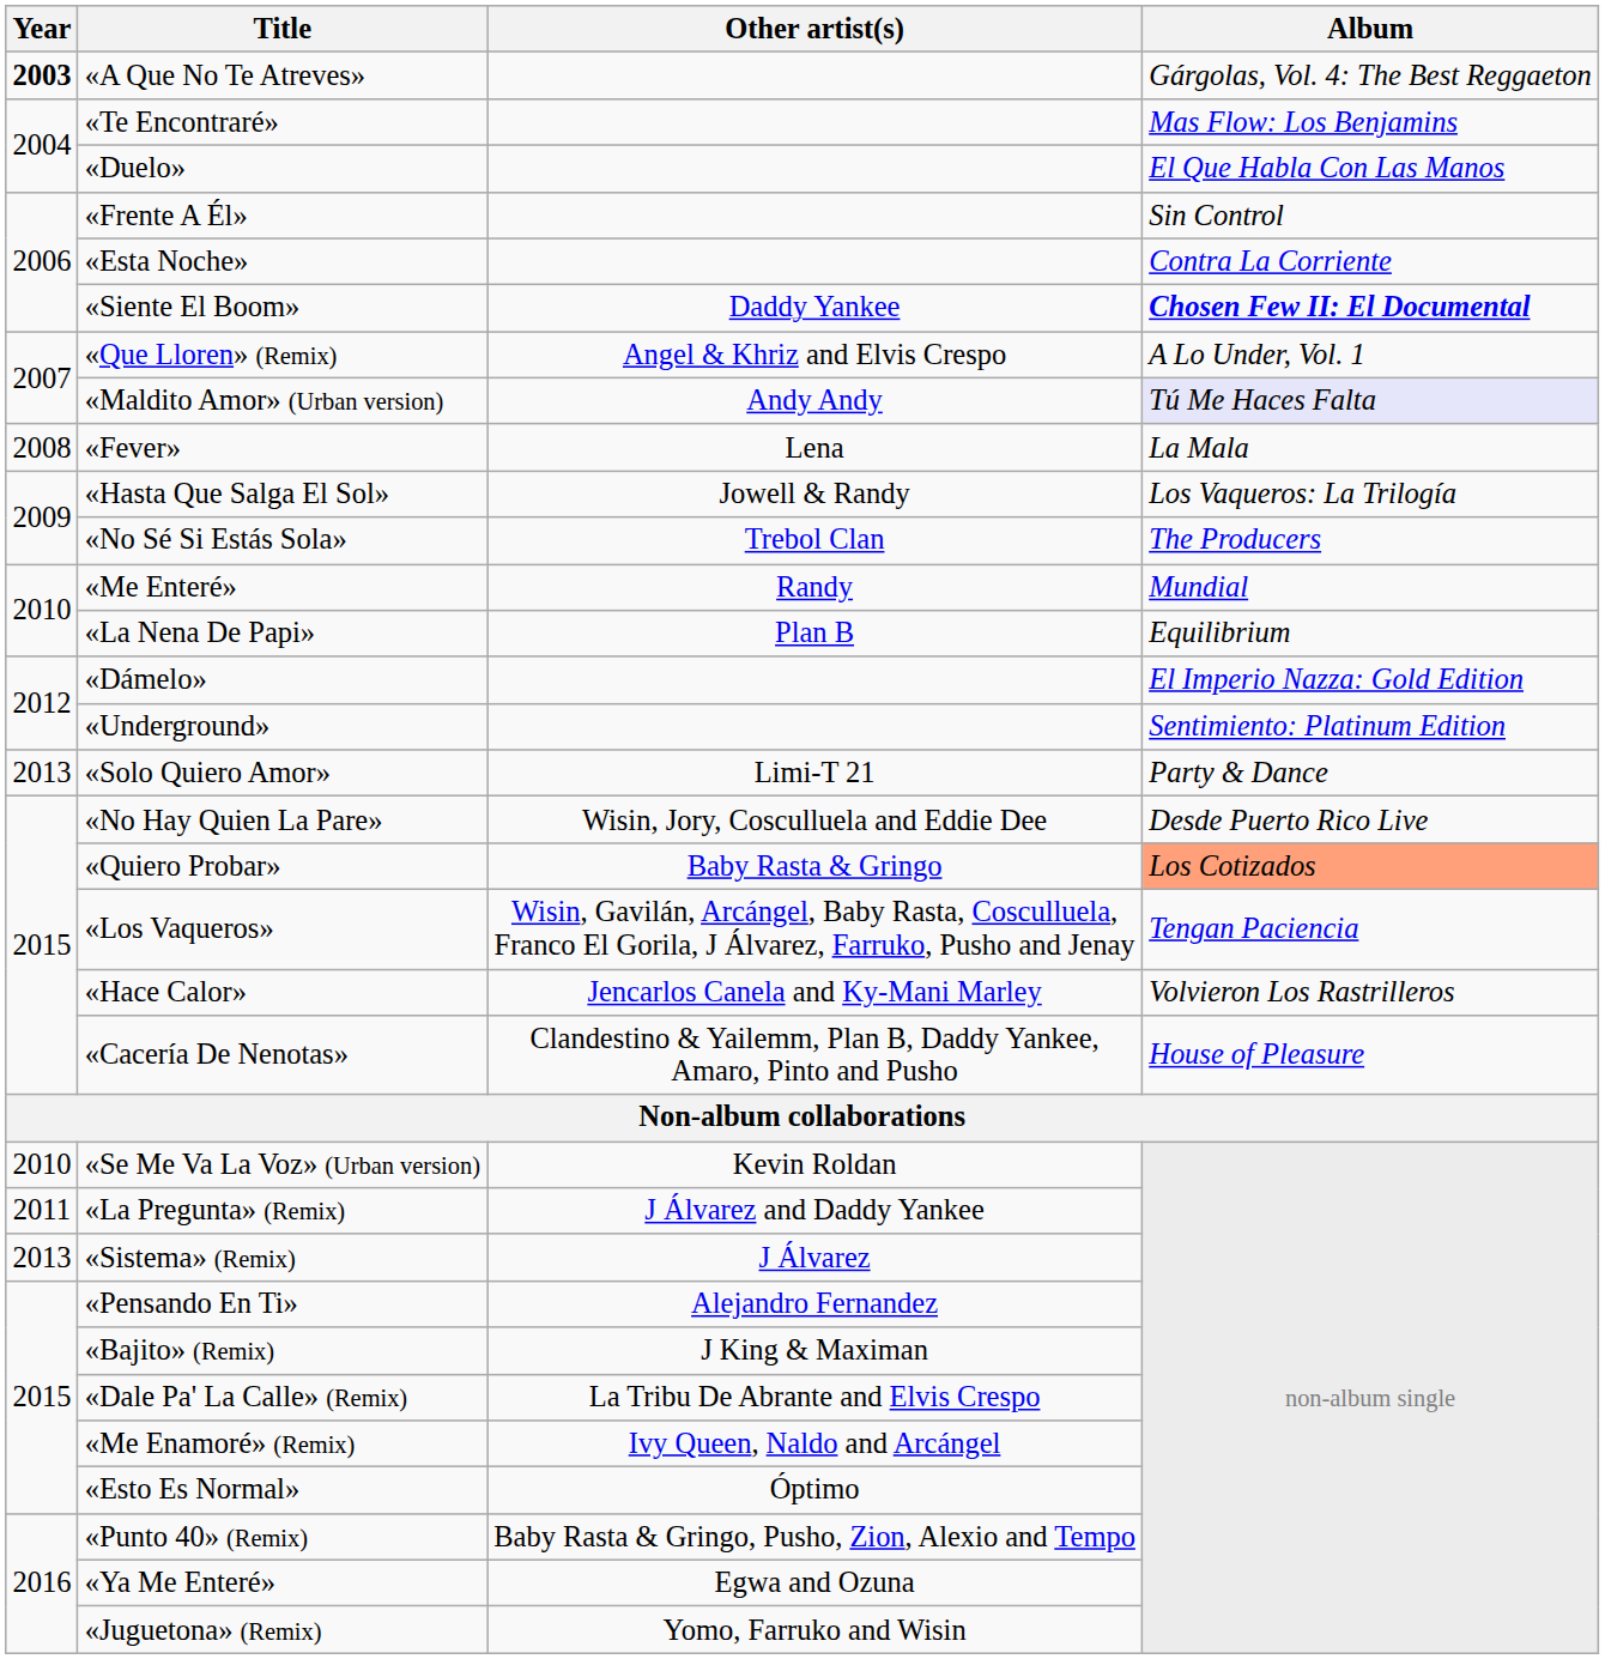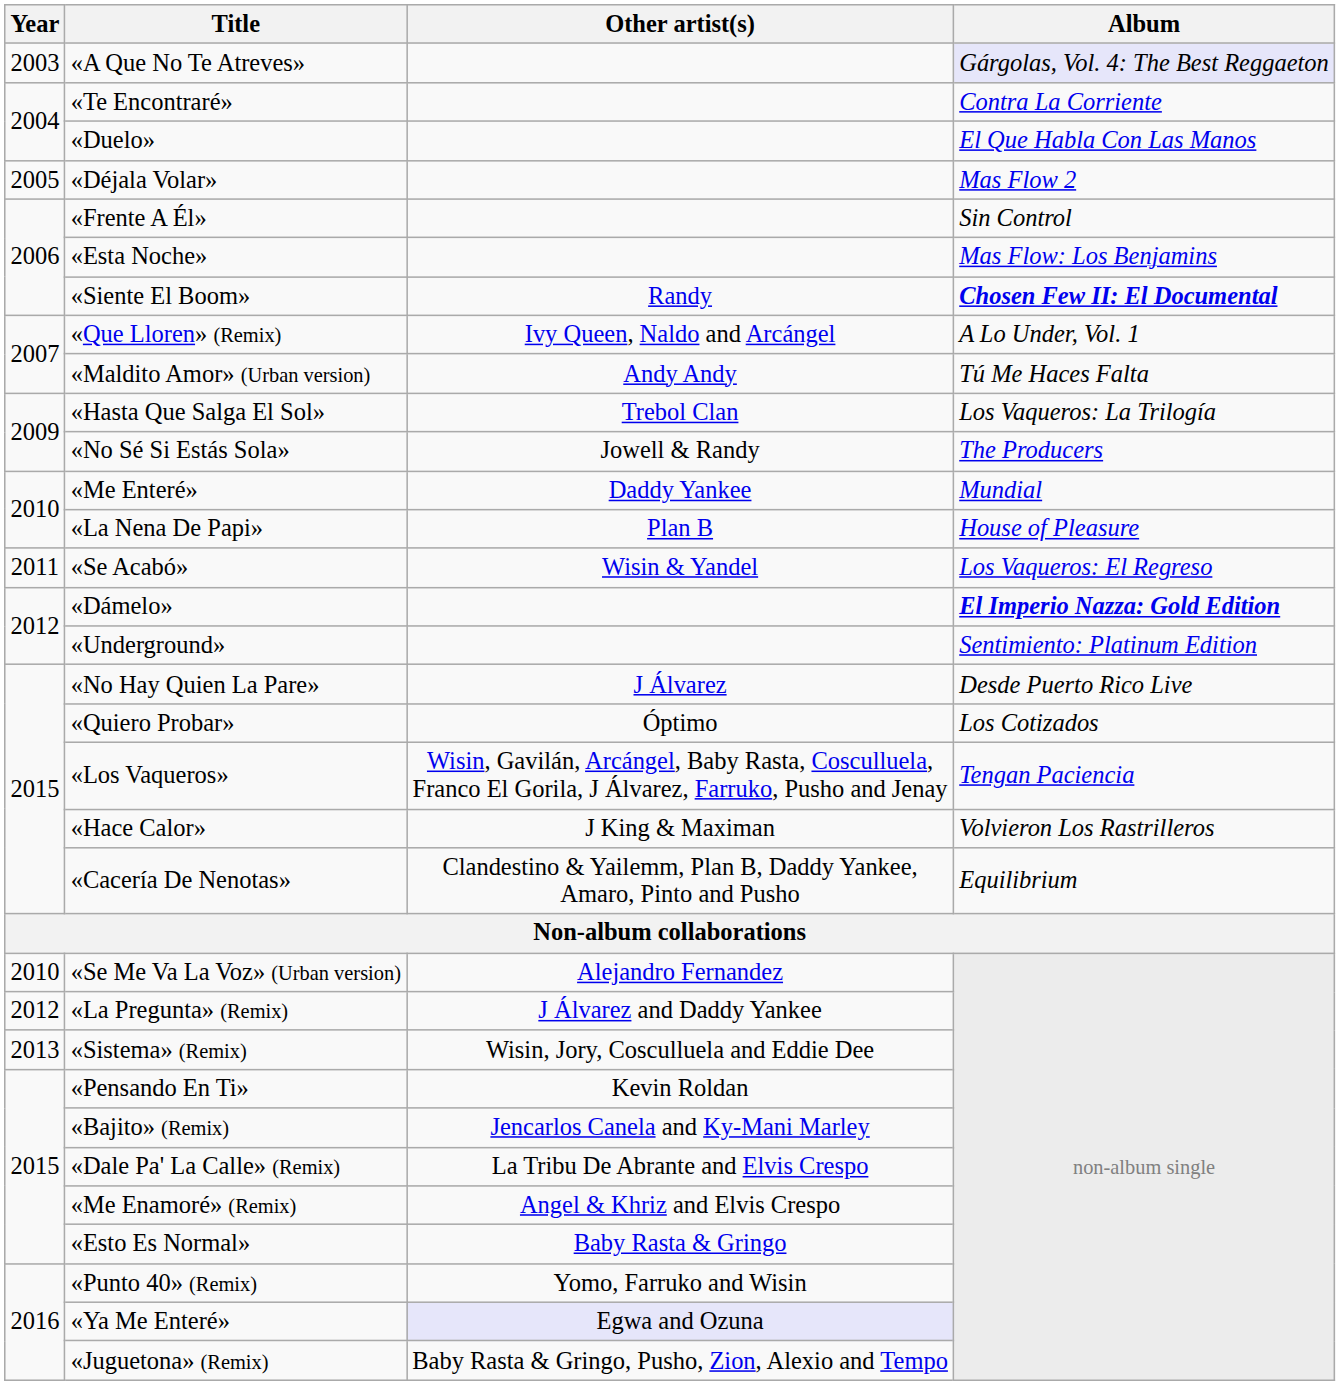 <table class="wikitable">
 <tr>
 <th align="center">Year</th>
 <th align="center">Title</th>
 <th align="center">Other artist(s)</th>
 <th align="center">Album</th>
 </tr>
 <tr>
-<td align="center"><strong>2003</strong></td>
+<td align="center">2003</td>
 <td>«A Que No Te Atreves»</td>
 <td align="center"></td>
-<td><em>Gárgolas, Vol. 4: The Best Reggaeton</em></td>
+<td style="background: lavender;"><em>Gárgolas, Vol. 4: The Best Reggaeton</em></td>
 </tr>
 <tr>
 <td align="center" rowspan="2">2004</td>
 <td>«Te Encontraré»</td>
 <td align="center"></td>
-<td><em><a href='#'>Mas Flow: Los Benjamins</a></em></td>
+<td><em><a href='#'>Contra La Corriente</a></em></td>
 </tr>
 <tr>
 <td>«Duelo»</td>
 <td align="center"></td>
 <td><em><a href='#'>El Que Habla Con Las Manos</a></em></td>
+</tr>
+<tr>
+<td align="center">2005</td>
+<td>«Déjala Volar»</td>
+<td align="center"></td>
+<td><em><a href='#'>Mas Flow 2</a></em></td>
 </tr>
 <tr>
 <td align="center" rowspan="3">2006</td>
 <td>«Frente A Él»</td>
 <td align="center"></td>
 <td><em>Sin Control</em></td>
 </tr>
 <tr>
 <td>«Esta Noche»</td>
 <td align="center"></td>
-<td><em><a href='#'>Contra La Corriente</a></em></td>
+<td><em><a href='#'>Mas Flow: Los Benjamins</a></em></td>
 </tr>
 <tr>
 <td>«Siente El Boom»</td>
-<td align="center"><a href='#'>Daddy Yankee</a></td>
+<td align="center"><a href='#'>Randy</a></td>
 <td><strong><em><a href='#'>Chosen Few II: El Documental</a></em></strong></td>
 </tr>
 <tr>
 <td align="center" rowspan="2">2007</td>
 <td>«<a href='#'>Que Lloren</a>» <small>(Remix)</small></td>
-<td align="center"><a href='#'>Angel & Khriz</a> and Elvis Crespo</td>
+<td align="center"><a href='#'>Ivy Queen</a>, <a href='#'>Naldo</a> and <a href='#'>Arcángel</a></td>
 <td><em>A Lo Under, Vol. 1</em></td>
 </tr>
 <tr>
 <td>«Maldito Amor» <small>(Urban version)</small></td>
 <td align="center"><a href='#'>Andy Andy</a></td>
-<td style="background: lavender;"><em>Tú Me Haces Falta</em></td>
-</tr>
-<tr>
-<td align="center">2008</td>
-<td>«Fever»</td>
-<td align="center">Lena</td>
-<td><em>La Mala</em></td>
+<td><em>Tú Me Haces Falta</em></td>
 </tr>
 <tr>
 <td align="center" rowspan="2">2009</td>
 <td>«Hasta Que Salga El Sol»</td>
-<td align="center">Jowell & Randy</td>
+<td align="center"><a href='#'>Trebol Clan</a></td>
 <td><em>Los Vaqueros: La Trilogía</em></td>
 </tr>
 <tr>
 <td>«No Sé Si Estás Sola»</td>
-<td align="center"><a href='#'>Trebol Clan</a></td>
+<td align="center">Jowell & Randy</td>
 <td><em><a href='#'>The Producers</a></em></td>
 </tr>
 <tr>
 <td align="center" rowspan="2">2010</td>
 <td>«Me Enteré»</td>
-<td align="center"><a href='#'>Randy</a></td>
+<td align="center"><a href='#'>Daddy Yankee</a></td>
 <td><em><a href='#'>Mundial</a></em></td>
 </tr>
 <tr>
 <td>«La Nena De Papi»</td>
 <td align="center"><a href='#'>Plan B</a></td>
-<td><em>Equilibrium</em></td>
+<td><em><a href='#'>House of Pleasure</a></em></td>
+</tr>
+<tr>
+<td align="center">2011</td>
+<td>«Se Acabó»</td>
+<td align="center"><a href='#'>Wisin & Yandel</a></td>
+<td><em><a href='#'>Los Vaqueros: El Regreso</a></em></td>
 </tr>
 <tr>
 <td align="center" rowspan="2">2012</td>
 <td>«Dámelo»</td>
 <td align="center"></td>
-<td><em><a href='#'>El Imperio Nazza: Gold Edition</a></em></td>
+<td><strong><em><a href='#'>El Imperio Nazza: Gold Edition</a></em></strong></td>
 </tr>
 <tr>
 <td>«Underground»</td>
 <td align="center"></td>
 <td><em><a href='#'>Sentimiento: Platinum Edition</a></em></td>
 </tr>
 <tr>
-<td align="center">2013</td>
-<td>«Solo Quiero Amor»</td>
-<td align="center">Limi-T 21</td>
-<td><em>Party & Dance</em></td>
-</tr>
-<tr>
 <td align="center" rowspan="5">2015</td>
 <td>«No Hay Quien La Pare»</td>
-<td align="center">Wisin, Jory, Cosculluela and Eddie Dee</td>
+<td align="center"><a href='#'>J Álvarez</a></td>
 <td><em>Desde Puerto Rico Live</em></td>
 </tr>
 <tr>
 <td>«Quiero Probar»</td>
-<td align="center"><a href='#'>Baby Rasta & Gringo</a></td>
-<td style="background: lightsalmon;"><em>Los Cotizados</em></td>
+<td align="center">Óptimo</td>
+<td><em>Los Cotizados</em></td>
 </tr>
 <tr>
 <td>«Los Vaqueros»</td>
 <td align="center"><a href='#'>Wisin</a>, Gavilán, <a href='#'>Arcángel</a>, Baby Rasta, <a href='#'>Cosculluela</a>,<br>Franco El Gorila, J Álvarez, <a href='#'>Farruko</a>, Pusho and Jenay</td>
 <td><em><a href='#'>Tengan Paciencia</a></em></td>
 </tr>
 <tr>
 <td>«Hace Calor»</td>
-<td align="center"><a href='#'>Jencarlos Canela</a> and <a href='#'>Ky-Mani Marley</a></td>
+<td align="center">J King & Maximan</td>
 <td><em>Volvieron Los Rastrilleros</em></td>
 </tr>
 <tr>
 <td>«Cacería De Nenotas»</td>
 <td align="center">Clandestino & Yailemm, Plan B, Daddy Yankee,<br>Amaro, Pinto and Pusho</td>
-<td><em><a href='#'>House of Pleasure</a></em></td>
+<td><em>Equilibrium</em></td>
 </tr>
 <tr>
 <th colspan="4">Non-album collaborations</th>
 </tr>
 <tr>
 <td align="center">2010</td>
 <td>«Se Me Va La Voz» <small>(Urban version)</small></td>
-<td align="center">Kevin Roldan</td>
+<td align="center"><a href='#'>Alejandro Fernandez</a></td>
 <td rowspan="11" style="background: #ececec; color: grey; vertical-align: middle; text-align: center; " class="table-na"><small>non-album single</small></td>
 </tr>
 <tr>
-<td align="center">2011</td>
+<td align="center">2012</td>
 <td>«La Pregunta» <small>(Remix)</small></td>
 <td align="center"><a href='#'>J Álvarez</a> and Daddy Yankee</td>
 </tr>
 <tr>
 <td align="center">2013</td>
 <td>«Sistema» <small>(Remix)</small></td>
-<td align="center"><a href='#'>J Álvarez</a></td>
+<td align="center">Wisin, Jory, Cosculluela and Eddie Dee</td>
 </tr>
 <tr>
 <td align="center" rowspan="5">2015</td>
 <td>«Pensando En Ti»</td>
-<td align="center"><a href='#'>Alejandro Fernandez</a></td>
+<td align="center">Kevin Roldan</td>
 </tr>
 <tr>
 <td>«Bajito» <small>(Remix)</small></td>
-<td align="center">J King & Maximan</td>
+<td align="center"><a href='#'>Jencarlos Canela</a> and <a href='#'>Ky-Mani Marley</a></td>
 </tr>
 <tr>
 <td>«Dale Pa' La Calle» <small>(Remix)</small></td>
 <td align="center">La Tribu De Abrante and <a href='#'>Elvis Crespo</a></td>
 </tr>
 <tr>
 <td>«Me Enamoré» <small>(Remix)</small></td>
-<td align="center"><a href='#'>Ivy Queen</a>, <a href='#'>Naldo</a> and <a href='#'>Arcángel</a></td>
+<td align="center"><a href='#'>Angel & Khriz</a> and Elvis Crespo</td>
 </tr>
 <tr>
 <td>«Esto Es Normal»</td>
-<td align="center">Óptimo</td>
+<td align="center"><a href='#'>Baby Rasta & Gringo</a></td>
 </tr>
 <tr>
 <td align="center" rowspan="3">2016</td>
 <td>«Punto 40» <small>(Remix)</small></td>
-<td align="center">Baby Rasta & Gringo, Pusho, <a href='#'>Zion</a>, Alexio and <a href='#'>Tempo</a></td>
+<td align="center">Yomo, Farruko and Wisin</td>
 </tr>
 <tr>
 <td>«Ya Me Enteré»</td>
-<td align="center">Egwa and Ozuna</td>
+<td align="center" style="background: lavender;">Egwa and Ozuna</td>
 </tr>
 <tr>
 <td>«Juguetona» <small>(Remix)</small></td>
-<td align="center">Yomo, Farruko and Wisin</td>
+<td align="center">Baby Rasta & Gringo, Pusho, <a href='#'>Zion</a>, Alexio and <a href='#'>Tempo</a></td>
 </tr>
 </table>
